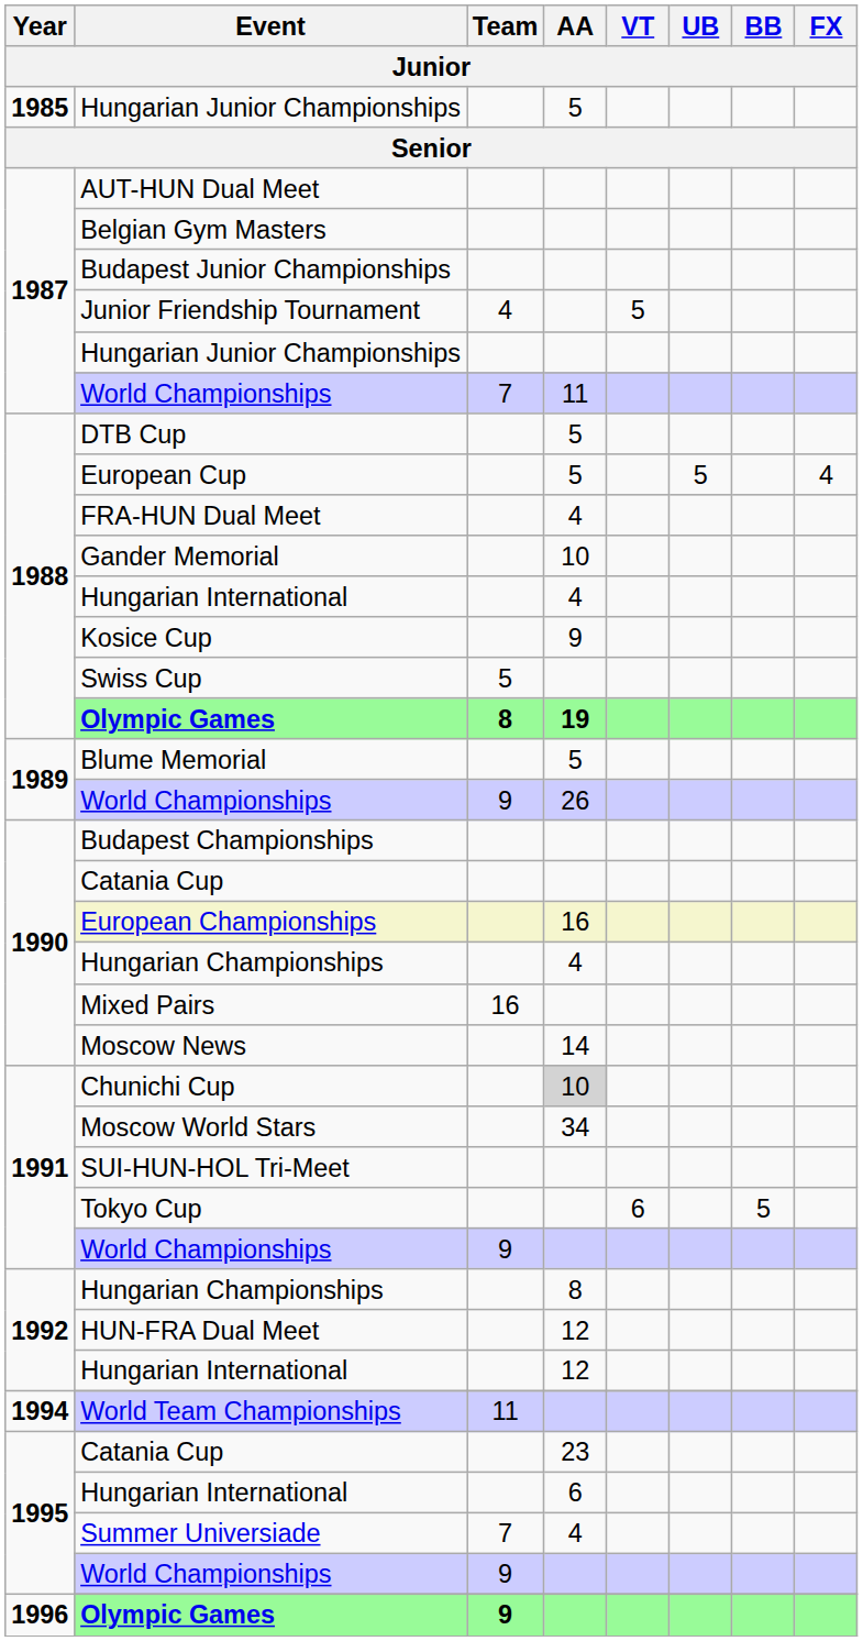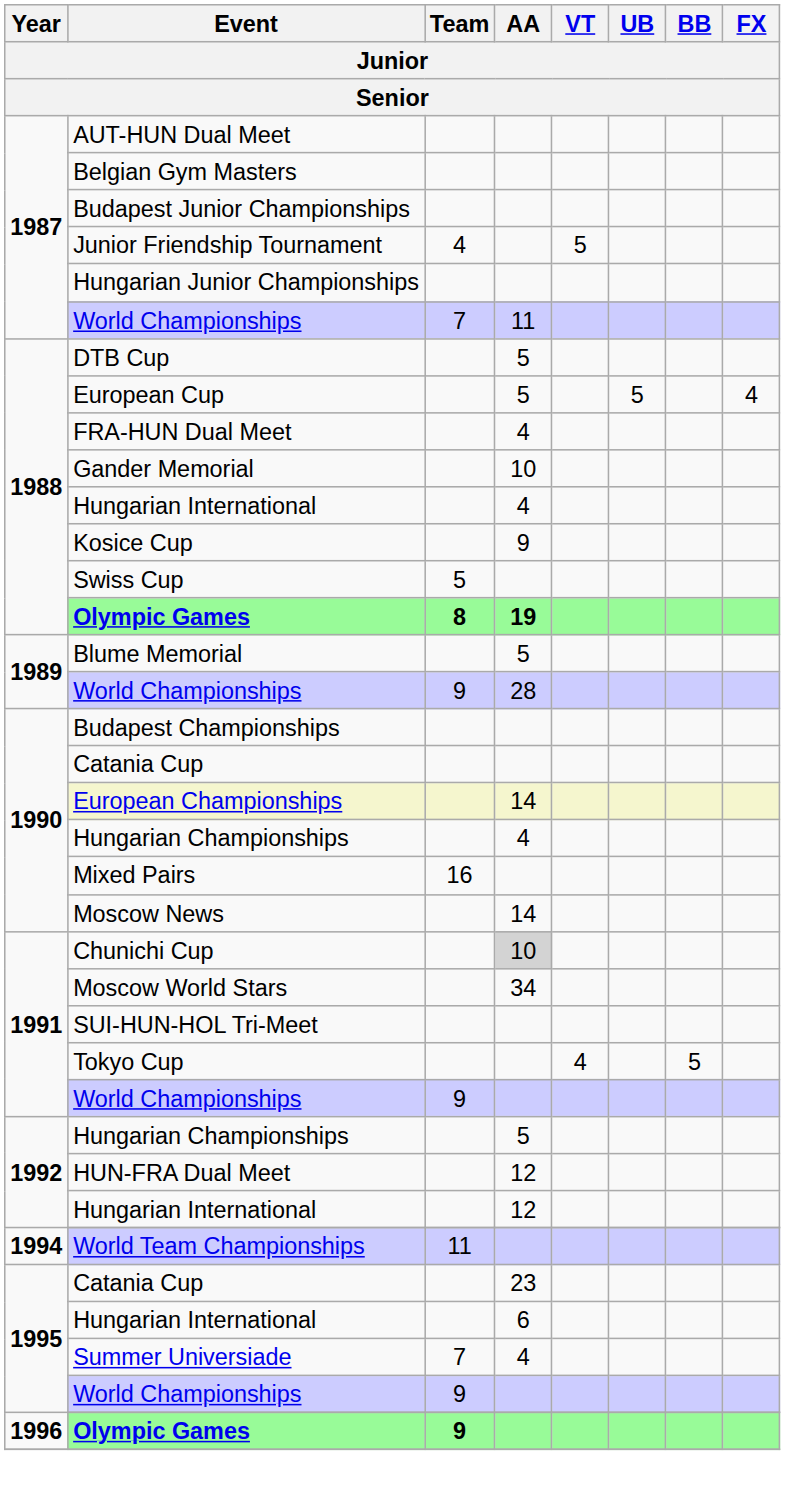 <table class="wikitable" style="text-align:center; font-size:95%;">
 <tr>
 <th align=center>Year</th>
 <th align=center>Event</th>
 <th style="width:30px;">Team</th>
 <th style="width:30px;">AA</th>
 <th style="width:30px;"><a href='#'>VT</a></th>
 <th style="width:30px;"><a href='#'>UB</a></th>
 <th style="width:30px;"><a href='#'>BB</a></th>
 <th style="width:30px;"><a href='#'>FX</a></th>
 </tr>
 <tr>
 <th colspan="8"><strong>Junior</strong></th>
-</tr>
-<tr>
-<td rowspan="1"><strong>1985</strong></td>
-<td align=left>Hungarian Junior Championships</td>
-<td></td>
-<td>5</td>
-<td></td>
-<td></td>
-<td></td>
-<td></td>
 </tr>
 <tr>
 <th colspan="8"><strong>Senior</strong></th>
 </tr>
 <tr>
 <td rowspan="6"><strong>1987</strong></td>
 <td align=left>AUT-HUN Dual Meet</td>
 <td></td>
 <td></td>
 <td></td>
 <td></td>
 <td></td>
 <td></td>
 </tr>
 <tr>
 <td align=left>Belgian Gym Masters</td>
 <td></td>
 <td></td>
 <td></td>
 <td></td>
 <td></td>
 <td></td>
 </tr>
 <tr>
 <td align=left>Budapest Junior Championships</td>
 <td></td>
 <td></td>
 <td></td>
 <td></td>
 <td></td>
 <td></td>
 </tr>
 <tr>
 <td align=left>Junior Friendship Tournament</td>
 <td>4</td>
 <td></td>
 <td>5</td>
 <td></td>
 <td></td>
 <td></td>
 </tr>
 <tr>
 <td align=left>Hungarian Junior Championships</td>
 <td></td>
 <td></td>
 <td></td>
 <td></td>
 <td></td>
 <td></td>
 </tr>
 <tr bgcolor=#CCCCFF>
 <td align=left><a href='#'>World Championships</a></td>
 <td>7</td>
 <td>11</td>
 <td></td>
 <td></td>
 <td></td>
 <td></td>
 </tr>
 <tr>
 <td rowspan="8"><strong>1988</strong></td>
 <td align=left>DTB Cup</td>
 <td></td>
 <td>5</td>
 <td></td>
 <td></td>
 <td></td>
 <td></td>
 </tr>
 <tr>
 <td align=left>European Cup</td>
 <td></td>
 <td>5</td>
 <td></td>
 <td>5</td>
 <td></td>
 <td>4</td>
 </tr>
 <tr>
 <td align=left>FRA-HUN Dual Meet</td>
 <td></td>
 <td>4</td>
 <td></td>
 <td></td>
 <td></td>
 <td></td>
 </tr>
 <tr>
 <td align=left>Gander Memorial</td>
 <td></td>
 <td>10</td>
 <td></td>
 <td></td>
 <td></td>
 <td></td>
 </tr>
 <tr>
 <td align=left>Hungarian International</td>
 <td></td>
 <td>4</td>
 <td></td>
 <td></td>
 <td></td>
 <td></td>
 </tr>
 <tr>
 <td align=left>Kosice Cup</td>
 <td></td>
 <td>9</td>
 <td></td>
 <td></td>
 <td></td>
 <td></td>
 </tr>
 <tr>
 <td align=left>Swiss Cup</td>
 <td>5</td>
 <td></td>
 <td></td>
 <td></td>
 <td></td>
 <td></td>
 </tr>
 <tr bgcolor=98FB98>
 <td align=left><strong><a href='#'>Olympic Games</a></strong></td>
 <td><strong>8</strong></td>
 <td><strong>19</strong></td>
 <td></td>
 <td></td>
 <td></td>
 <td></td>
 </tr>
 <tr>
 <td rowspan="2"><strong>1989</strong></td>
 <td align=left>Blume Memorial</td>
 <td></td>
 <td>5</td>
 <td></td>
 <td></td>
 <td></td>
 <td></td>
 </tr>
 <tr bgcolor=#CCCCFF>
 <td align=left><a href='#'>World Championships</a></td>
 <td>9</td>
-<td>26</td>
+<td>28</td>
 <td></td>
 <td></td>
 <td></td>
 <td></td>
 </tr>
 <tr>
 <td rowspan="6"><strong>1990</strong></td>
 <td align=left>Budapest Championships</td>
 <td></td>
 <td></td>
 <td></td>
 <td></td>
 <td></td>
 <td></td>
 </tr>
 <tr>
 <td align=left>Catania Cup</td>
 <td></td>
 <td></td>
 <td></td>
 <td></td>
 <td></td>
 <td></td>
 </tr>
 <tr bgcolor=#F5F6CE>
 <td align=left><a href='#'>European Championships</a></td>
 <td></td>
-<td>16</td>
+<td>14</td>
 <td></td>
 <td></td>
 <td></td>
 <td></td>
 </tr>
 <tr>
 <td align=left>Hungarian Championships</td>
 <td></td>
 <td>4</td>
 <td></td>
 <td></td>
 <td></td>
 <td></td>
 </tr>
 <tr>
 <td align=left>Mixed Pairs</td>
 <td>16</td>
 <td></td>
 <td></td>
 <td></td>
 <td></td>
 <td></td>
 </tr>
 <tr>
 <td align=left>Moscow News</td>
 <td></td>
 <td>14</td>
 <td></td>
 <td></td>
 <td></td>
 <td></td>
 </tr>
 <tr>
 <td rowspan="5"><strong>1991</strong></td>
 <td align=left>Chunichi Cup</td>
 <td></td>
 <td style="background: lightgrey;">10</td>
 <td></td>
 <td></td>
 <td></td>
 <td></td>
 </tr>
 <tr>
 <td align=left>Moscow World Stars</td>
 <td></td>
 <td>34</td>
 <td></td>
 <td></td>
 <td></td>
 <td></td>
 </tr>
 <tr>
 <td align=left>SUI-HUN-HOL Tri-Meet</td>
 <td></td>
 <td></td>
 <td></td>
 <td></td>
 <td></td>
 <td></td>
 </tr>
 <tr>
 <td align=left>Tokyo Cup</td>
 <td></td>
 <td></td>
-<td>6</td>
+<td>4</td>
 <td></td>
 <td>5</td>
 <td></td>
 </tr>
 <tr bgcolor=#CCCCFF>
 <td align=left><a href='#'>World Championships</a></td>
 <td>9</td>
 <td></td>
 <td></td>
 <td></td>
 <td></td>
 <td></td>
 </tr>
 <tr>
 <td rowspan="3"><strong>1992</strong></td>
 <td align=left>Hungarian Championships</td>
 <td></td>
-<td>8</td>
+<td>5</td>
 <td></td>
 <td></td>
 <td></td>
 <td></td>
 </tr>
 <tr>
 <td align=left>HUN-FRA Dual Meet</td>
 <td></td>
 <td>12</td>
 <td></td>
 <td></td>
 <td></td>
 <td></td>
 </tr>
 <tr>
 <td align=left>Hungarian International</td>
 <td></td>
 <td>12</td>
 <td></td>
 <td></td>
 <td></td>
 <td></td>
 </tr>
 <tr>
 <td rowspan="2"><strong>1994</strong></td>
 </tr>
 <tr bgcolor=#CCCCFF>
 <td align=left><a href='#'>World Team Championships</a></td>
 <td>11</td>
 <td></td>
 <td></td>
 <td></td>
 <td></td>
 <td></td>
 </tr>
 <tr>
 <td rowspan="4"><strong>1995</strong></td>
 <td align=left>Catania Cup</td>
 <td></td>
 <td>23</td>
 <td></td>
 <td></td>
 <td></td>
 <td></td>
 </tr>
 <tr>
 <td align=left>Hungarian International</td>
 <td></td>
 <td>6</td>
 <td></td>
 <td></td>
 <td></td>
 <td></td>
 </tr>
 <tr>
 <td align=left><a href='#'>Summer Universiade</a></td>
 <td>7</td>
 <td>4</td>
 <td></td>
 <td></td>
 <td></td>
 <td></td>
 </tr>
 <tr bgcolor=#CCCCFF>
 <td align=left><a href='#'>World Championships</a></td>
 <td>9</td>
 <td></td>
 <td></td>
 <td></td>
 <td></td>
 <td></td>
 </tr>
 <tr>
 <td rowspan="2"><strong>1996</strong></td>
 </tr>
 <tr bgcolor=98FB98>
 <td align=left><strong><a href='#'>Olympic Games</a></strong></td>
 <td><strong>9</strong></td>
 <td></td>
 <td></td>
 <td></td>
 <td></td>
 <td></td>
 </tr>
 <tr>
 </tr>
 </table>
